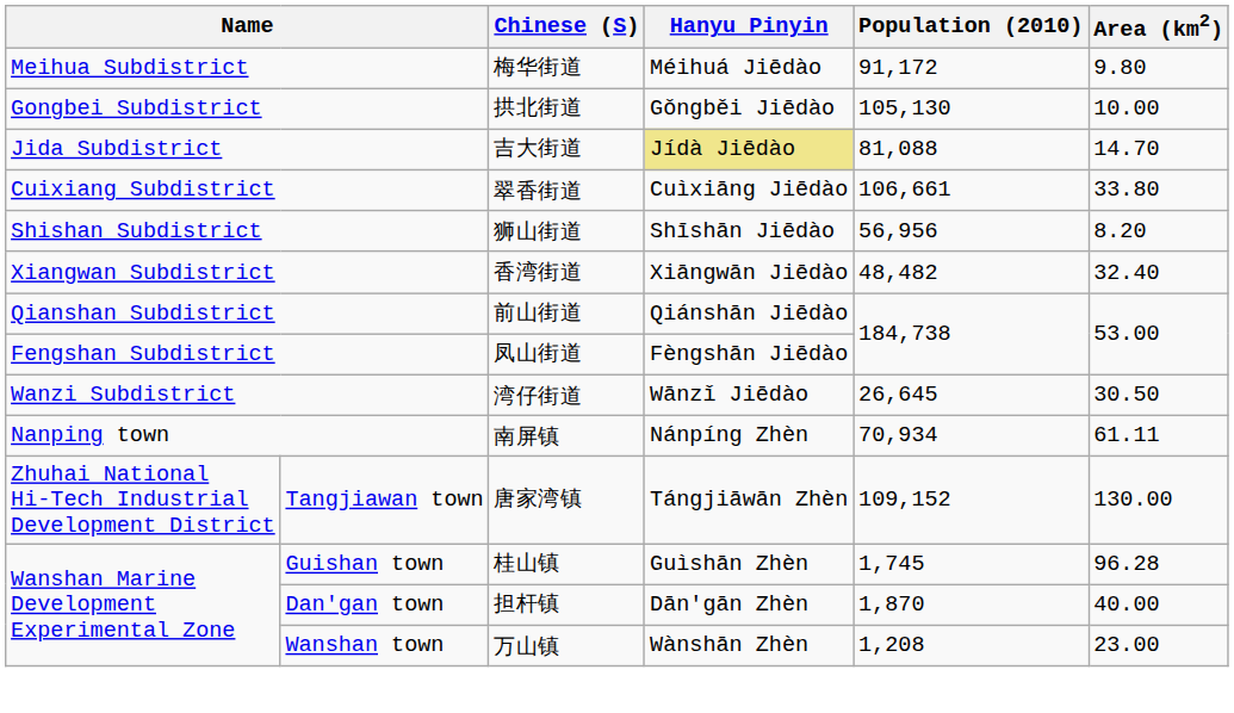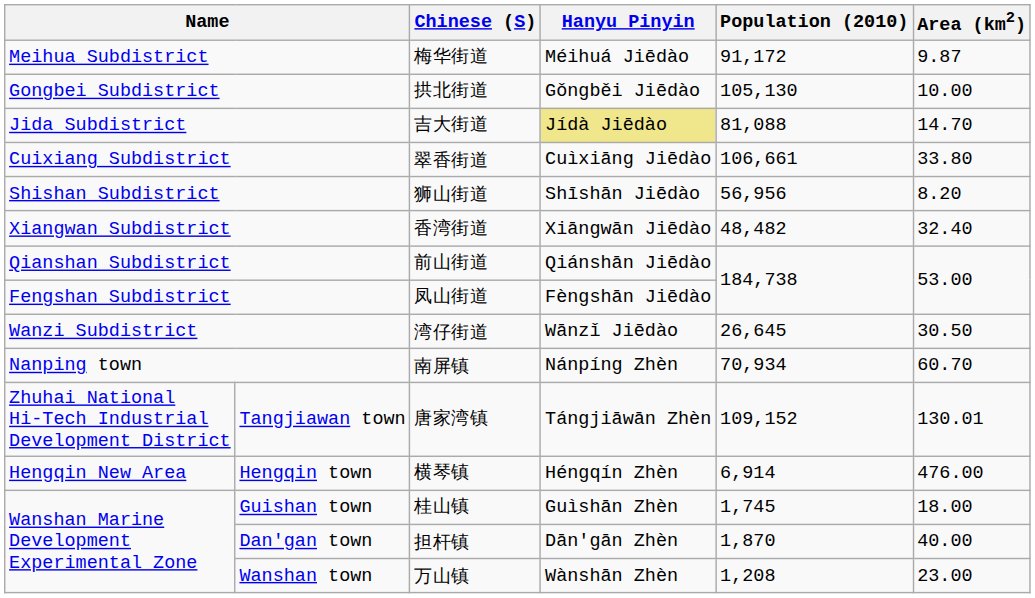 <table class="wikitable">
 <tr>
 <th colspan="2">Name</th>
 <th><a href='#'>Chinese</a> (<a href='#'>S</a>)</th>
 <th><a href='#'>Hanyu Pinyin</a></th>
 <th>Population (2010)</th>
 <th>Area (km<sup>2</sup>)</th>
 </tr>
 <tr>
 <td colspan="2"><a href='#'>Meihua Subdistrict</a></td>
 <td>梅华街道</td>
 <td>Méihuá Jiēdào</td>
 <td>91,172</td>
-<td>9.80</td>
+<td>9.87</td>
 </tr>
 <tr>
 <td colspan="2"><a href='#'>Gongbei Subdistrict</a></td>
 <td>拱北街道</td>
 <td>Gǒngběi Jiēdào</td>
 <td>105,130</td>
 <td>10.00</td>
 </tr>
 <tr>
 <td colspan="2"><a href='#'>Jida Subdistrict</a></td>
 <td>吉大街道</td>
 <td style="background: khaki;">Jídà Jiēdào</td>
 <td>81,088</td>
 <td>14.70</td>
 </tr>
 <tr>
 <td colspan="2"><a href='#'>Cuixiang Subdistrict</a></td>
 <td>翠香街道</td>
 <td>Cuìxiāng Jiēdào</td>
 <td>106,661</td>
 <td>33.80</td>
 </tr>
 <tr>
 <td colspan="2"><a href='#'>Shishan Subdistrict</a></td>
 <td>狮山街道</td>
 <td>Shīshān Jiēdào</td>
 <td>56,956</td>
 <td>8.20</td>
 </tr>
 <tr>
 <td colspan="2"><a href='#'>Xiangwan Subdistrict</a></td>
 <td>香湾街道</td>
 <td>Xiāngwān Jiēdào</td>
 <td>48,482</td>
 <td>32.40</td>
 </tr>
 <tr>
 <td colspan="2"><a href='#'>Qianshan Subdistrict</a></td>
 <td>前山街道</td>
 <td>Qiánshān Jiēdào</td>
 <td rowspan="2">184,738</td>
 <td rowspan="2">53.00</td>
 </tr>
 <tr>
 <td colspan="2"><a href='#'>Fengshan Subdistrict</a></td>
 <td>凤山街道</td>
 <td>Fèngshān Jiēdào</td>
 </tr>
 <tr>
 <td colspan="2"><a href='#'>Wanzi Subdistrict</a></td>
 <td>湾仔街道</td>
 <td>Wānzǐ Jiēdào</td>
 <td>26,645</td>
 <td>30.50</td>
 </tr>
 <tr>
 <td colspan="2"><a href='#'>Nanping</a> town</td>
 <td>南屏镇</td>
 <td>Nánpíng Zhèn</td>
 <td>70,934</td>
-<td>61.11</td>
+<td>60.70</td>
 </tr>
 <tr>
 <td><a href='#'>Zhuhai National<br>Hi-Tech Industrial<br>Development District</a></td>
 <td><a href='#'>Tangjiawan</a> town</td>
 <td>唐家湾镇</td>
 <td>Tángjiāwān Zhèn</td>
 <td>109,152</td>
-<td>130.00</td>
+<td>130.01</td>
+</tr>
+<tr>
+<td><a href='#'>Hengqin New Area</a></td>
+<td><a href='#'>Hengqin</a> town</td>
+<td>横琴镇</td>
+<td>Héngqín Zhèn</td>
+<td>6,914</td>
+<td>476.00</td>
 </tr>
 <tr>
 <td rowspan="3"><a href='#'>Wanshan Marine<br>Development<br>Experimental Zone</a></td>
 <td><a href='#'>Guishan</a> town</td>
 <td>桂山镇</td>
 <td>Guìshān Zhèn</td>
 <td>1,745</td>
-<td>96.28</td>
+<td>18.00</td>
 </tr>
 <tr>
 <td><a href='#'>Dan'gan</a> town</td>
 <td>担杆镇</td>
 <td>Dān'gān Zhèn</td>
 <td>1,870</td>
 <td>40.00</td>
 </tr>
 <tr>
 <td><a href='#'>Wanshan</a> town</td>
 <td>万山镇</td>
 <td>Wànshān Zhèn</td>
 <td>1,208</td>
 <td>23.00</td>
 </tr>
 </table>
